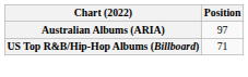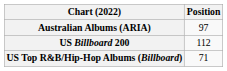 <table class="wikitable sortable plainrowheaders" style="text-align:center">
 <tr>
 <th scope="col">Chart (2022)</th>
 <th scope="col">Position</th>
 </tr>
 <tr>
 <th scope="row">Australian Albums (ARIA)</th>
 <td>97</td>
 </tr>
 <tr>
+<th scope="row">US <em>Billboard</em> 200</th>
+<td>112</td>
+</tr>
+<tr>
 <th scope="row">US Top R&B/Hip-Hop Albums (<em>Billboard</em>)</th>
 <td>71</td>
 </tr>
 </table>
